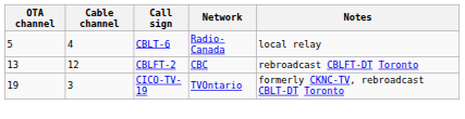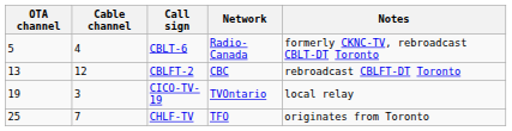 <table class="wikitable sortable" width="100%">
 <tr>
 <th>OTA channel</th>
 <th>Cable channel</th>
 <th>Call sign</th>
 <th>Network</th>
 <th>Notes</th>
 </tr>
 <tr>
 <td>5</td>
 <td>4</td>
 <td><a href='#'>CBLT-6</a></td>
 <td><a href='#'>Radio-Canada</a></td>
-<td>local relay</td>
+<td>formerly <a href='#'>CKNC-TV</a>, rebroadcast <a href='#'>CBLT-DT</a> <a href='#'>Toronto</a></td>
 </tr>
 <tr>
 <td>13</td>
 <td>12</td>
 <td><a href='#'>CBLFT-2</a></td>
 <td><a href='#'>CBC</a></td>
 <td>rebroadcast <a href='#'>CBLFT-DT</a> <a href='#'>Toronto</a></td>
 </tr>
 <tr>
 <td>19</td>
 <td>3</td>
 <td><a href='#'>CICO-TV-19</a></td>
 <td><a href='#'>TVOntario</a></td>
-<td>formerly <a href='#'>CKNC-TV</a>, rebroadcast <a href='#'>CBLT-DT</a> <a href='#'>Toronto</a></td>
+<td>local relay</td>
+</tr>
+<tr>
+<td>25</td>
+<td>7</td>
+<td><a href='#'>CHLF-TV</a></td>
+<td><a href='#'>TFO</a></td>
+<td>originates from Toronto</td>
 </tr>
 </table>
